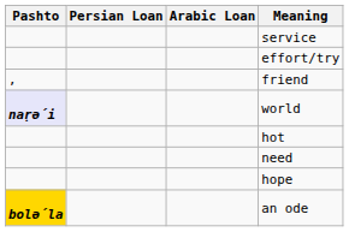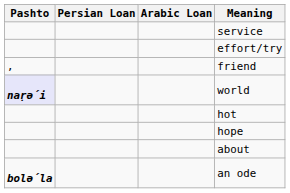 <table class="wikitable">
 <tr>
 <th>Pashto</th>
 <th>Persian Loan</th>
 <th>Arabic Loan</th>
 <th>Meaning</th>
 </tr>
 <tr>
 <td><br><strong></strong></td>
 <td><br> </td>
 <td><br></td>
 <td>service</td>
 </tr>
 <tr>
 <td><br><strong></strong></td>
 <td><br> </td>
 <td></td>
 <td>effort/try</td>
 </tr>
 <tr>
 <td>, <br><strong></strong></td>
 <td><br></td>
 <td></td>
 <td>friend</td>
 </tr>
 <tr>
 <td style="background: lavender;"><br><strong><em>naṛә́i</em></strong></td>
 <td><br></td>
 <td><br></td>
 <td>world</td>
 </tr>
 <tr>
 <td><br><strong></strong></td>
 <td><br></td>
 <td></td>
 <td>hot</td>
 </tr>
 <tr>
 <td><br><strong></strong></td>
+<td><br></td>
 <td></td>
-<td><br></td>
-<td>need</td>
+<td>hope</td>
 </tr>
 <tr>
 <td><br><strong></strong></td>
 <td><br></td>
 <td></td>
-<td>hope</td>
+<td>about</td>
 </tr>
 <tr>
-<td style="background: gold;"><br><strong><em>bolә́la</em></strong></td>
+<td><br><strong><em>bolә́la</em></strong></td>
 <td></td>
 <td><br></td>
 <td>an ode</td>
 </tr>
 </table>
